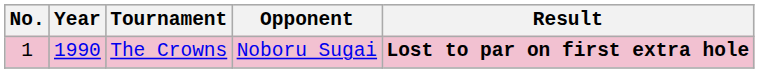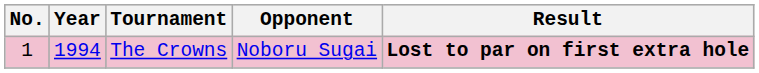 <table class="wikitable" style="font-size:95%;">
 <tr>
 <th>No.</th>
 <th>Year</th>
 <th>Tournament</th>
 <th>Opponent</th>
 <th>Result</th>
 </tr>
 <tr style="background:#F2C1D1;">
 <td align=center>1</td>
-<td><a href='#'>1990</a></td>
+<td><a href='#'>1994</a></td>
 <td><a href='#'>The Crowns</a></td>
 <td> <a href='#'>Noboru Sugai</a></td>
 <td><strong>Lost to par on first extra hole</strong></td>
 </tr>
 </table>
